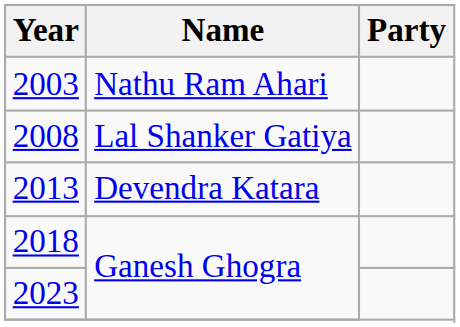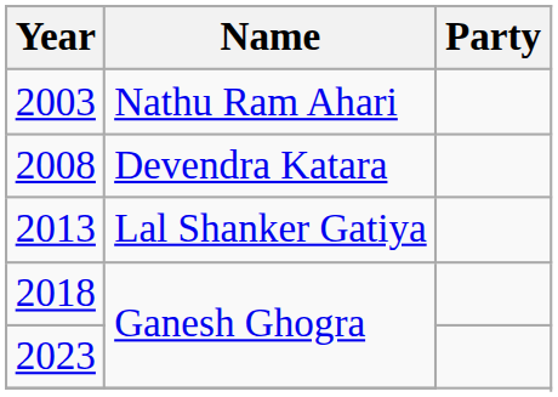 <table class="wikitable sortable">
 <tr>
 <th>Year</th>
 <th>Name</th>
 <th colspan=2>Party</th>
 </tr>
 <tr>
 <td><a href='#'>2003</a></td>
 <td><a href='#'>Nathu Ram Ahari</a></td>
 <td></td>
 </tr>
 <tr>
 <td><a href='#'>2008</a></td>
-<td><a href='#'>Lal Shanker Gatiya</a></td>
+<td><a href='#'>Devendra Katara</a></td>
 </tr>
 <tr>
 <td><a href='#'>2013</a></td>
-<td><a href='#'>Devendra Katara</a></td>
+<td><a href='#'>Lal Shanker Gatiya</a></td>
 <td></td>
 </tr>
 <tr>
 <td><a href='#'>2018</a></td>
 <td rowspan=2><a href='#'>Ganesh Ghogra</a></td>
 <td></td>
 </tr>
 <tr>
 <td><a href='#'>2023</a></td>
 </tr>
 <tr>
 </tr>
 </table>
